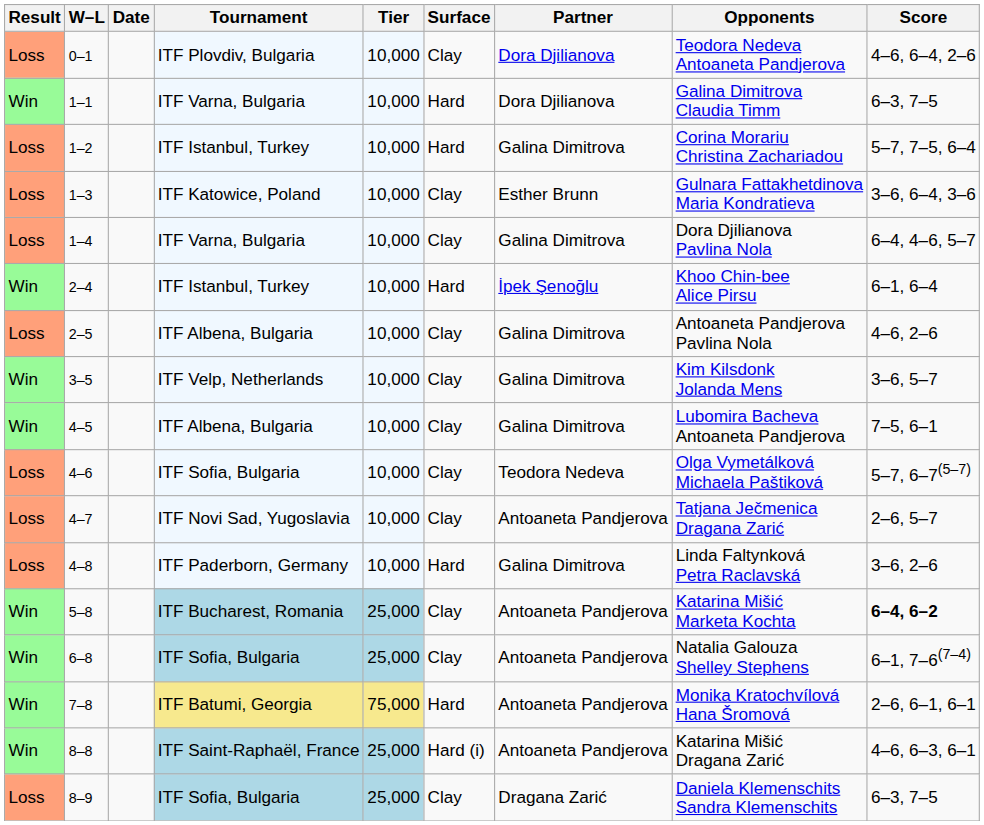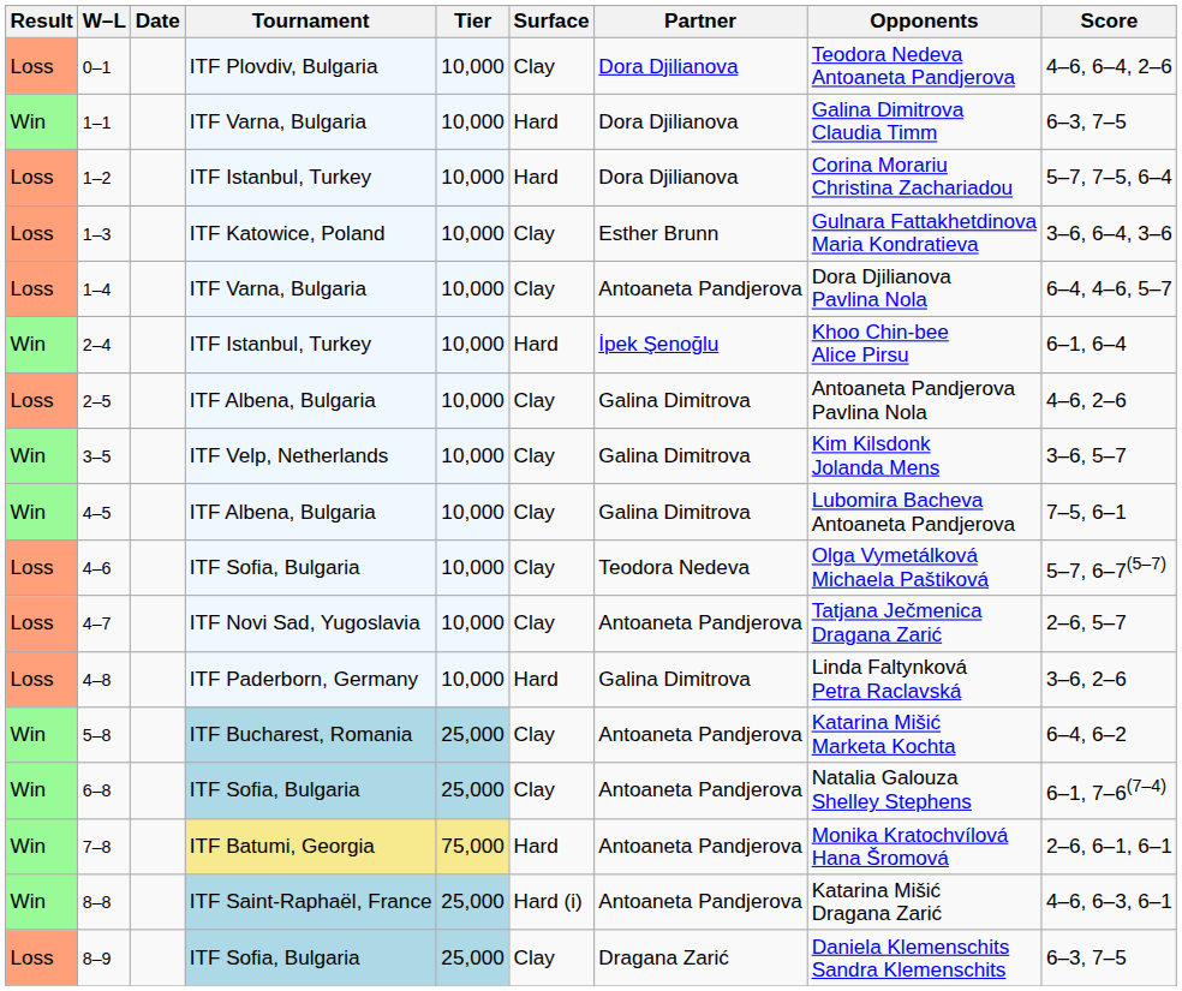 <table class="sortable wikitable">
 <tr>
 <th>Result</th>
 <th class="unsortable">W–L</th>
 <th>Date</th>
 <th>Tournament</th>
 <th>Tier</th>
 <th>Surface</th>
 <th>Partner</th>
 <th>Opponents</th>
 <th class="unsortable">Score</th>
 </tr>
 <tr>
 <td style="background:#ffa07a;">Loss</td>
 <td><small>0–1</small></td>
 <td></td>
 <td style="background:#f0f8ff;">ITF Plovdiv, Bulgaria</td>
 <td style="background:#f0f8ff;">10,000</td>
 <td>Clay</td>
 <td> <a href='#'>Dora Djilianova</a></td>
 <td> <a href='#'>Teodora Nedeva</a><br> <a href='#'>Antoaneta Pandjerova</a></td>
 <td>4–6, 6–4, 2–6</td>
 </tr>
 <tr>
 <td style="background:#98fb98;">Win</td>
 <td><small>1–1</small></td>
 <td></td>
 <td style="background:#f0f8ff;">ITF Varna, Bulgaria</td>
 <td style="background:#f0f8ff;">10,000</td>
 <td>Hard</td>
 <td> Dora Djilianova</td>
 <td> <a href='#'>Galina Dimitrova</a><br> <a href='#'>Claudia Timm</a></td>
 <td>6–3, 7–5</td>
 </tr>
 <tr>
 <td style="background:#ffa07a;">Loss</td>
 <td><small>1–2</small></td>
 <td></td>
 <td style="background:#f0f8ff;">ITF Istanbul, Turkey</td>
 <td style="background:#f0f8ff;">10,000</td>
 <td>Hard</td>
-<td> Galina Dimitrova</td>
+<td> Dora Djilianova</td>
 <td> <a href='#'>Corina Morariu</a><br> <a href='#'>Christina Zachariadou</a></td>
 <td>5–7, 7–5, 6–4</td>
 </tr>
 <tr>
 <td style="background:#ffa07a;">Loss</td>
 <td><small>1–3</small></td>
 <td></td>
 <td style="background:#f0f8ff;">ITF Katowice, Poland</td>
 <td style="background:#f0f8ff;">10,000</td>
 <td>Clay</td>
 <td> Esther Brunn</td>
 <td> <a href='#'>Gulnara Fattakhetdinova</a> <br>  <a href='#'>Maria Kondratieva</a></td>
 <td>3–6, 6–4, 3–6</td>
 </tr>
 <tr>
 <td style="background:#ffa07a;">Loss</td>
 <td><small>1–4</small></td>
 <td></td>
 <td style="background:#f0f8ff;">ITF Varna, Bulgaria</td>
 <td style="background:#f0f8ff;">10,000</td>
 <td>Clay</td>
-<td> Galina Dimitrova</td>
+<td> Antoaneta Pandjerova</td>
 <td> Dora Djilianova<br> <a href='#'>Pavlina Nola</a></td>
 <td>6–4, 4–6, 5–7</td>
 </tr>
 <tr>
 <td style="background:#98fb98;">Win</td>
 <td><small>2–4</small></td>
 <td></td>
 <td style="background:#f0f8ff;">ITF Istanbul, Turkey</td>
 <td style="background:#f0f8ff;">10,000</td>
 <td>Hard</td>
 <td> <a href='#'>İpek Şenoğlu</a></td>
 <td> <a href='#'>Khoo Chin-bee</a> <br>  <a href='#'>Alice Pirsu</a></td>
 <td>6–1, 6–4</td>
 </tr>
 <tr>
 <td style="background:#ffa07a;">Loss</td>
 <td><small>2–5</small></td>
 <td></td>
 <td style="background:#f0f8ff;">ITF Albena, Bulgaria</td>
 <td style="background:#f0f8ff;">10,000</td>
 <td>Clay</td>
 <td> Galina Dimitrova</td>
 <td> Antoaneta Pandjerova<br> Pavlina Nola</td>
 <td>4–6, 2–6</td>
 </tr>
 <tr>
 <td style="background:#98fb98;">Win</td>
 <td><small>3–5</small></td>
 <td></td>
 <td style="background:#f0f8ff;">ITF Velp, Netherlands</td>
 <td style="background:#f0f8ff;">10,000</td>
 <td>Clay</td>
 <td> Galina Dimitrova</td>
 <td> <a href='#'>Kim Kilsdonk</a> <br> <a href='#'>Jolanda Mens</a></td>
 <td>3–6, 5–7</td>
 </tr>
 <tr>
 <td style="background:#98fb98;">Win</td>
 <td><small>4–5</small></td>
 <td></td>
 <td style="background:#f0f8ff;">ITF Albena, Bulgaria</td>
 <td style="background:#f0f8ff;">10,000</td>
 <td>Clay</td>
 <td> Galina Dimitrova</td>
 <td> <a href='#'>Lubomira Bacheva</a><br> Antoaneta Pandjerova</td>
 <td>7–5, 6–1</td>
 </tr>
 <tr>
 <td style="background:#ffa07a;">Loss</td>
 <td><small>4–6</small></td>
 <td></td>
 <td style="background:#f0f8ff;">ITF Sofia, Bulgaria</td>
 <td style="background:#f0f8ff;">10,000</td>
 <td>Clay</td>
 <td> Teodora Nedeva</td>
 <td> <a href='#'>Olga Vymetálková</a> <br>  <a href='#'>Michaela Paštiková</a></td>
 <td>5–7, 6–7<sup>(5–7)</sup></td>
 </tr>
 <tr>
 <td style="background:#ffa07a;">Loss</td>
 <td><small>4–7</small></td>
 <td></td>
 <td style="background:#f0f8ff;">ITF Novi Sad, Yugoslavia</td>
 <td style="background:#f0f8ff;">10,000</td>
 <td>Clay</td>
 <td> Antoaneta Pandjerova</td>
 <td> <a href='#'>Tatjana Ječmenica</a> <br>  <a href='#'>Dragana Zarić</a></td>
 <td>2–6, 5–7</td>
 </tr>
 <tr>
 <td style="background:#ffa07a;">Loss</td>
 <td><small>4–8</small></td>
 <td></td>
 <td style="background:#f0f8ff;">ITF Paderborn, Germany</td>
 <td style="background:#f0f8ff;">10,000</td>
 <td>Hard</td>
 <td> Galina Dimitrova</td>
 <td> Linda Faltynková <br>  <a href='#'>Petra Raclavská</a></td>
 <td>3–6, 2–6</td>
 </tr>
 <tr>
 <td style="background:#98fb98;">Win</td>
 <td><small>5–8</small></td>
 <td></td>
 <td style="background:lightblue;">ITF Bucharest, Romania</td>
 <td style="background:lightblue;">25,000</td>
 <td>Clay</td>
 <td> Antoaneta Pandjerova</td>
 <td> <a href='#'>Katarina Mišić</a> <br>  <a href='#'>Marketa Kochta</a></td>
-<td><strong>6–4, 6–2</strong></td>
+<td>6–4, 6–2</td>
 </tr>
 <tr>
 <td style="background:#98fb98;">Win</td>
 <td><small>6–8</small></td>
 <td></td>
 <td style="background:lightblue;">ITF Sofia, Bulgaria</td>
 <td style="background:lightblue;">25,000</td>
 <td>Clay</td>
 <td> Antoaneta Pandjerova</td>
 <td> Natalia Galouza <br>  <a href='#'>Shelley Stephens</a></td>
 <td>6–1, 7–6<sup>(7–4)</sup></td>
 </tr>
 <tr>
 <td style="background:#98fb98;">Win</td>
 <td><small>7–8</small></td>
 <td></td>
 <td style="background:#f7e98e;">ITF Batumi, Georgia</td>
 <td style="background:#f7e98e;">75,000</td>
 <td>Hard</td>
 <td> Antoaneta Pandjerova</td>
 <td> <a href='#'>Monika Kratochvílová</a><br> <a href='#'>Hana Šromová</a></td>
 <td>2–6, 6–1, 6–1</td>
 </tr>
 <tr>
 <td style="background:#98fb98;">Win</td>
 <td><small>8–8</small></td>
 <td></td>
 <td style="background:lightblue;">ITF Saint-Raphaël, France</td>
 <td style="background:lightblue;">25,000</td>
 <td>Hard (i)</td>
 <td> Antoaneta Pandjerova</td>
 <td> Katarina Mišić <br>  Dragana Zarić</td>
 <td>4–6, 6–3, 6–1</td>
 </tr>
 <tr>
 <td style="background:#ffa07a;">Loss</td>
 <td><small>8–9</small></td>
 <td></td>
 <td style="background:lightblue;">ITF Sofia, Bulgaria</td>
 <td style="background:lightblue;">25,000</td>
 <td>Clay</td>
 <td> Dragana Zarić</td>
 <td> <a href='#'>Daniela Klemenschits</a> <br>  <a href='#'>Sandra Klemenschits</a></td>
 <td>6–3, 7–5</td>
 </tr>
 </table>
